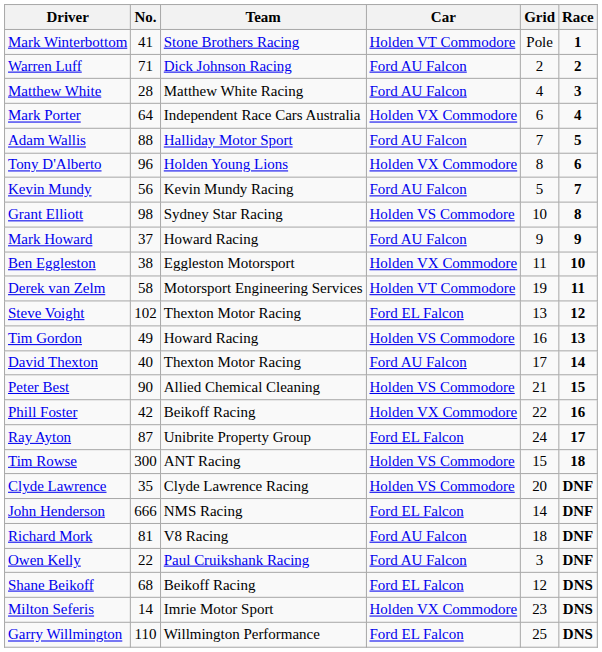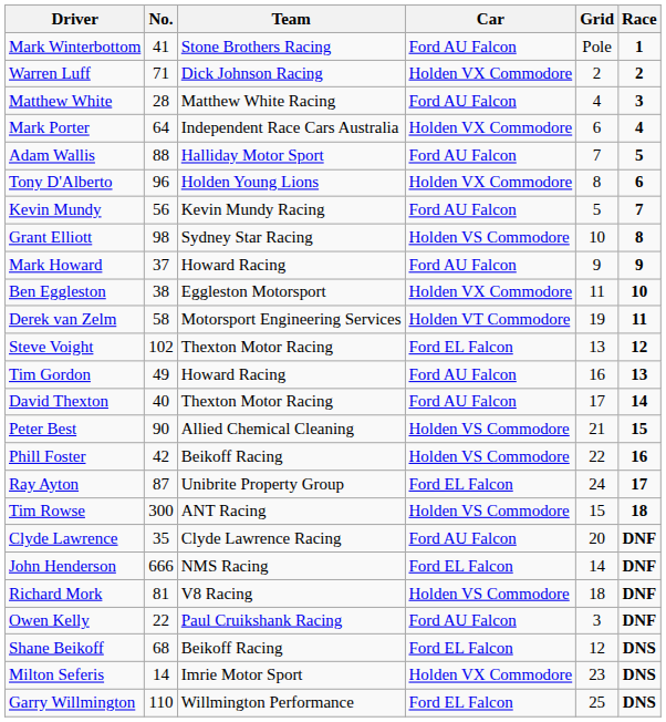 <table class="wikitable" style="font-size: 90%">
 <tr>
 <th>Driver</th>
 <th>No.</th>
 <th>Team</th>
 <th>Car</th>
 <th>Grid</th>
 <th>Race</th>
 </tr>
 <tr>
 <td> <a href='#'>Mark Winterbottom</a></td>
 <td align="center">41</td>
 <td><a href='#'>Stone Brothers Racing</a></td>
-<td><a href='#'>Holden VT Commodore</a></td>
+<td><a href='#'>Ford AU Falcon</a></td>
 <td align="center">Pole</td>
 <td align="center"><strong>1</strong></td>
 </tr>
 <tr>
 <td> <a href='#'>Warren Luff</a></td>
 <td align="center">71</td>
 <td><a href='#'>Dick Johnson Racing</a></td>
-<td><a href='#'>Ford AU Falcon</a></td>
+<td><a href='#'>Holden VX Commodore</a></td>
 <td align="center">2</td>
 <td align="center"><strong>2</strong></td>
 </tr>
 <tr>
 <td> <a href='#'>Matthew White</a></td>
 <td align="center">28</td>
 <td>Matthew White Racing</td>
 <td><a href='#'>Ford AU Falcon</a></td>
 <td align="center">4</td>
 <td align="center"><strong>3</strong></td>
 </tr>
 <tr>
 <td> <a href='#'>Mark Porter</a></td>
 <td align="center">64</td>
 <td>Independent Race Cars Australia</td>
 <td><a href='#'>Holden VX Commodore</a></td>
 <td align="center">6</td>
 <td align="center"><strong>4</strong></td>
 </tr>
 <tr>
 <td> <a href='#'>Adam Wallis</a></td>
 <td align="center">88</td>
 <td><a href='#'>Halliday Motor Sport</a></td>
 <td><a href='#'>Ford AU Falcon</a></td>
 <td align="center">7</td>
 <td align="center"><strong>5</strong></td>
 </tr>
 <tr>
 <td> <a href='#'>Tony D'Alberto</a></td>
 <td align="center">96</td>
 <td><a href='#'>Holden Young Lions</a></td>
 <td><a href='#'>Holden VX Commodore</a></td>
 <td align="center">8</td>
 <td align="center"><strong>6</strong></td>
 </tr>
 <tr>
 <td> <a href='#'>Kevin Mundy</a></td>
 <td align="center">56</td>
 <td>Kevin Mundy Racing</td>
 <td><a href='#'>Ford AU Falcon</a></td>
 <td align="center">5</td>
 <td align="center"><strong>7</strong></td>
 </tr>
 <tr>
 <td> <a href='#'>Grant Elliott</a></td>
 <td align="center">98</td>
 <td>Sydney Star Racing</td>
 <td><a href='#'>Holden VS Commodore</a></td>
 <td align="center">10</td>
 <td align="center"><strong>8</strong></td>
 </tr>
 <tr>
 <td> <a href='#'>Mark Howard</a></td>
 <td align="center">37</td>
 <td>Howard Racing</td>
 <td><a href='#'>Ford AU Falcon</a></td>
 <td align="center">9</td>
 <td align="center"><strong>9</strong></td>
 </tr>
 <tr>
 <td> <a href='#'>Ben Eggleston</a></td>
 <td align="center">38</td>
 <td>Eggleston Motorsport</td>
 <td><a href='#'>Holden VX Commodore</a></td>
 <td align="center">11</td>
 <td align="center"><strong>10</strong></td>
 </tr>
 <tr>
 <td> <a href='#'>Derek van Zelm</a></td>
 <td align="center">58</td>
 <td>Motorsport Engineering Services</td>
 <td><a href='#'>Holden VT Commodore</a></td>
 <td align="center">19</td>
 <td align="center"><strong>11</strong></td>
 </tr>
 <tr>
 <td> <a href='#'>Steve Voight</a></td>
 <td align="center">102</td>
 <td>Thexton Motor Racing</td>
 <td><a href='#'>Ford EL Falcon</a></td>
 <td align="center">13</td>
 <td align="center"><strong>12</strong></td>
 </tr>
 <tr>
 <td> <a href='#'>Tim Gordon</a></td>
 <td align="center">49</td>
 <td>Howard Racing</td>
-<td><a href='#'>Holden VS Commodore</a></td>
+<td><a href='#'>Ford AU Falcon</a></td>
 <td align="center">16</td>
 <td align="center"><strong>13</strong></td>
 </tr>
 <tr>
 <td> <a href='#'>David Thexton</a></td>
 <td align="center">40</td>
 <td>Thexton Motor Racing</td>
 <td><a href='#'>Ford AU Falcon</a></td>
 <td align="center">17</td>
 <td align="center"><strong>14</strong></td>
 </tr>
 <tr>
 <td> <a href='#'>Peter Best</a></td>
 <td align="center">90</td>
 <td>Allied Chemical Cleaning</td>
 <td><a href='#'>Holden VS Commodore</a></td>
 <td align="center">21</td>
 <td align="center"><strong>15</strong></td>
 </tr>
 <tr>
 <td> <a href='#'>Phill Foster</a></td>
 <td align="center">42</td>
 <td>Beikoff Racing</td>
-<td><a href='#'>Holden VX Commodore</a></td>
+<td><a href='#'>Holden VS Commodore</a></td>
 <td align="center">22</td>
 <td align="center"><strong>16</strong></td>
 </tr>
 <tr>
 <td> <a href='#'>Ray Ayton</a></td>
 <td align="center">87</td>
 <td>Unibrite Property Group</td>
 <td><a href='#'>Ford EL Falcon</a></td>
 <td align="center">24</td>
 <td align="center"><strong>17</strong></td>
 </tr>
 <tr>
 <td> <a href='#'>Tim Rowse</a></td>
 <td align="center">300</td>
 <td>ANT Racing</td>
 <td><a href='#'>Holden VS Commodore</a></td>
 <td align="center">15</td>
 <td align="center"><strong>18</strong></td>
 </tr>
 <tr>
 <td> <a href='#'>Clyde Lawrence</a></td>
 <td align="center">35</td>
 <td>Clyde Lawrence Racing</td>
-<td><a href='#'>Holden VS Commodore</a></td>
+<td><a href='#'>Ford AU Falcon</a></td>
 <td align="center">20</td>
 <td align="center"><strong>DNF</strong></td>
 </tr>
 <tr>
 <td> <a href='#'>John Henderson</a></td>
 <td align="center">666</td>
 <td>NMS Racing</td>
 <td><a href='#'>Ford EL Falcon</a></td>
 <td align="center">14</td>
 <td align="center"><strong>DNF</strong></td>
 </tr>
 <tr>
 <td> <a href='#'>Richard Mork</a></td>
 <td align="center">81</td>
 <td>V8 Racing</td>
-<td><a href='#'>Ford AU Falcon</a></td>
+<td><a href='#'>Holden VS Commodore</a></td>
 <td align="center">18</td>
 <td align="center"><strong>DNF</strong></td>
 </tr>
 <tr>
 <td> <a href='#'>Owen Kelly</a></td>
 <td align="center">22</td>
 <td><a href='#'>Paul Cruikshank Racing</a></td>
 <td><a href='#'>Ford AU Falcon</a></td>
 <td align="center">3</td>
 <td align="center"><strong>DNF</strong></td>
 </tr>
 <tr>
 <td> <a href='#'>Shane Beikoff</a></td>
 <td align="center">68</td>
 <td>Beikoff Racing</td>
 <td><a href='#'>Ford EL Falcon</a></td>
 <td align="center">12</td>
 <td align="center"><strong>DNS</strong></td>
 </tr>
 <tr>
 <td> <a href='#'>Milton Seferis</a></td>
 <td align="center">14</td>
 <td>Imrie Motor Sport</td>
 <td><a href='#'>Holden VX Commodore</a></td>
 <td align="center">23</td>
 <td align="center"><strong>DNS</strong></td>
 </tr>
 <tr>
 <td> <a href='#'>Garry Willmington</a></td>
 <td align="center">110</td>
 <td>Willmington Performance</td>
 <td><a href='#'>Ford EL Falcon</a></td>
 <td align="center">25</td>
 <td align="center"><strong>DNS</strong></td>
 </tr>
 </table>
